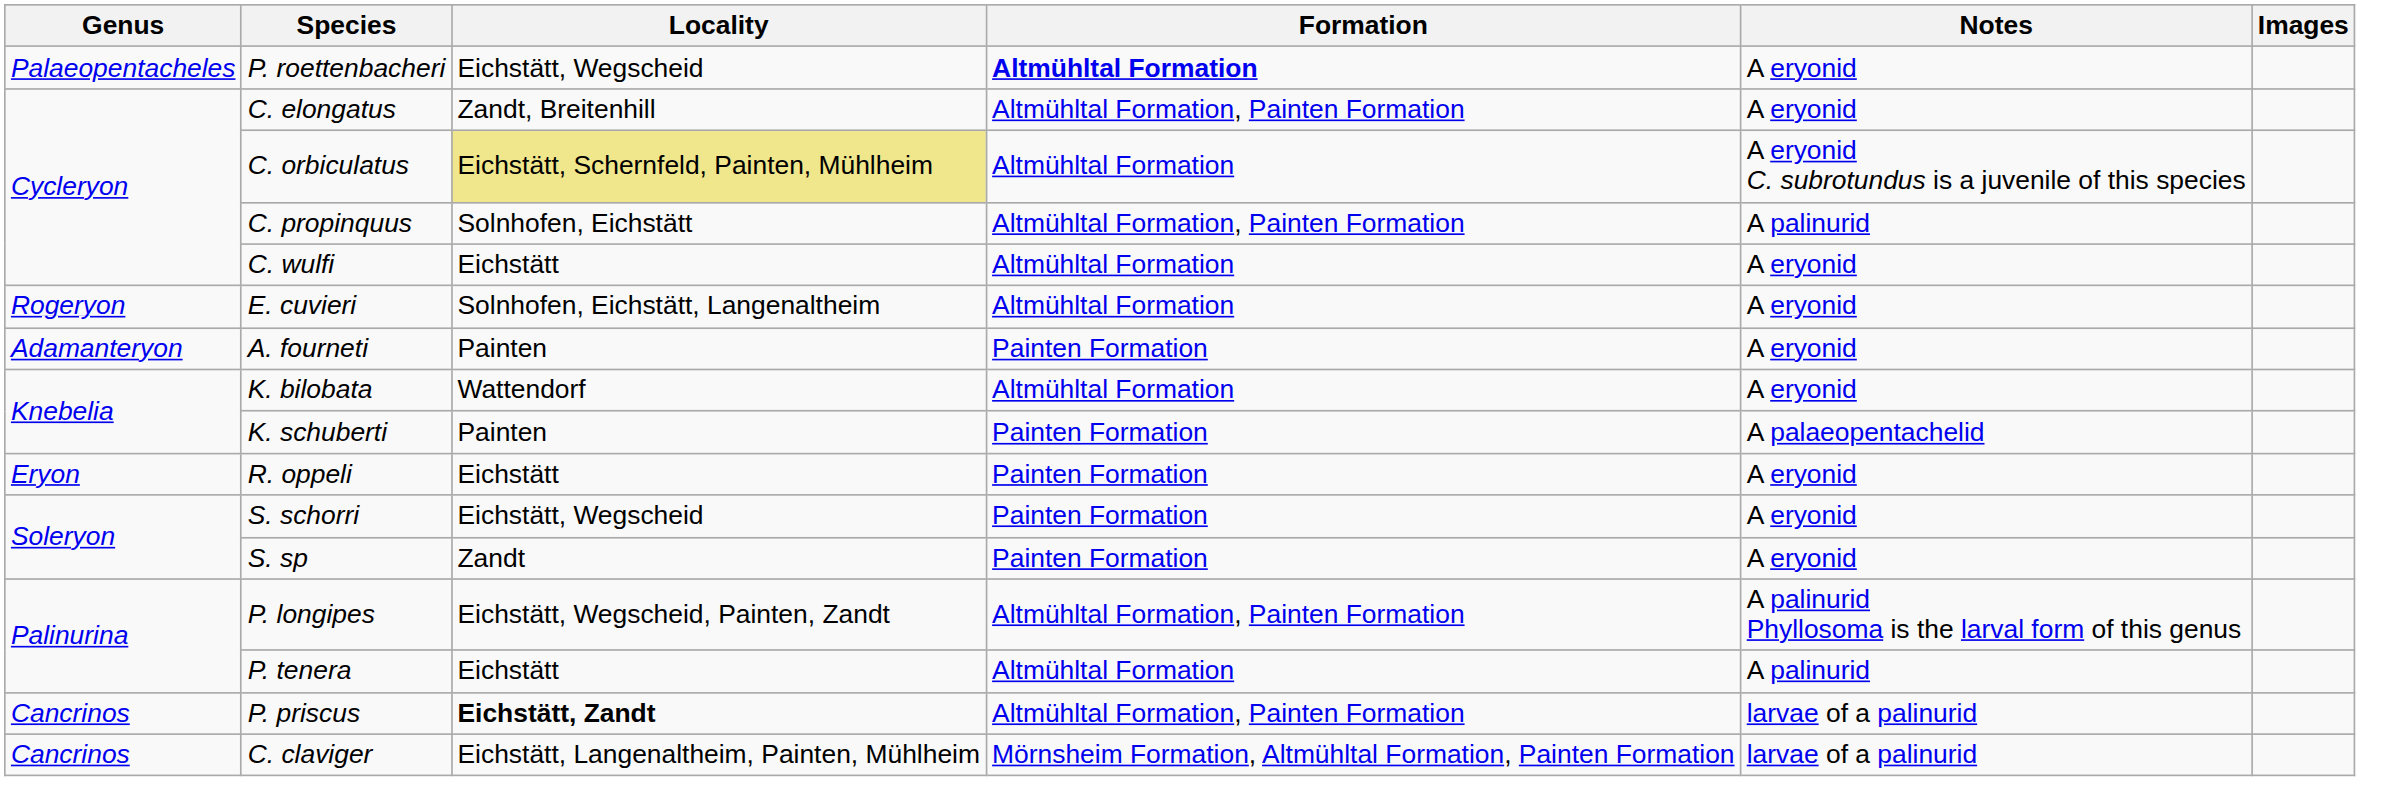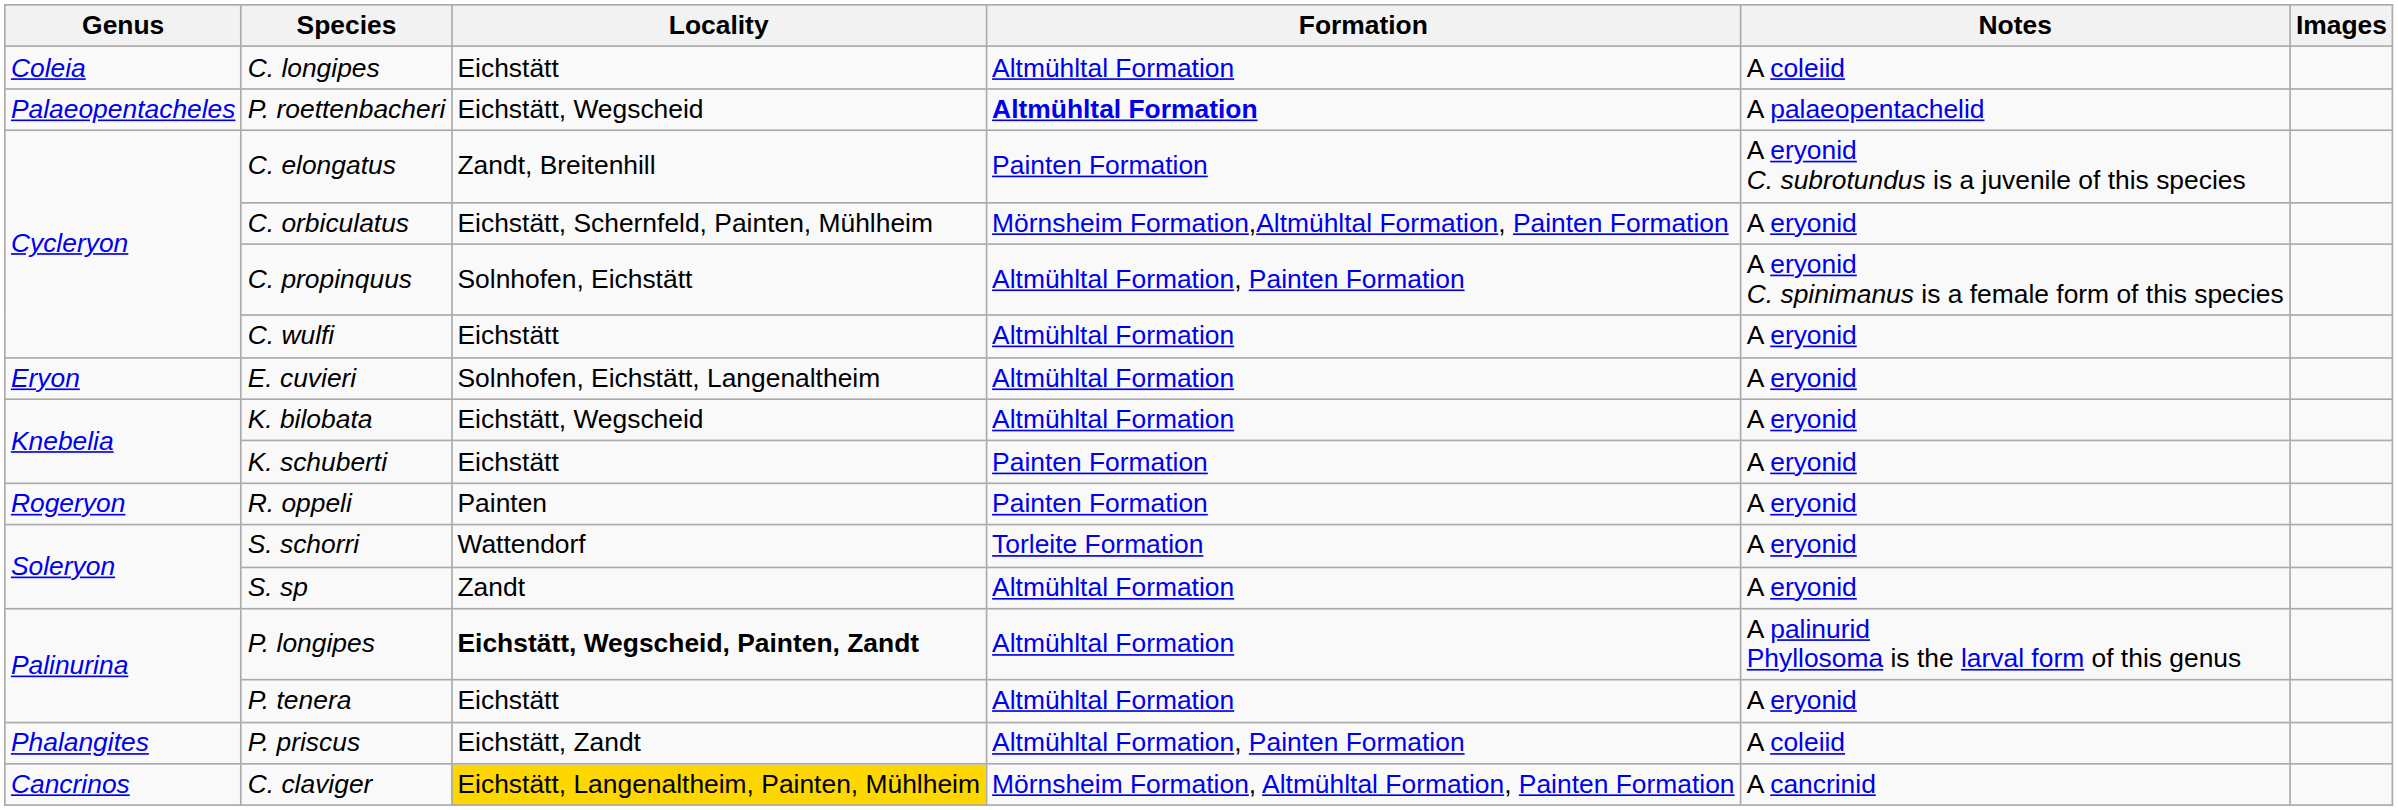 <table class="wikitable">
 <tr>
 <th>Genus</th>
 <th>Species</th>
 <th>Locality</th>
 <th>Formation</th>
 <th>Notes</th>
 <th>Images</th>
 </tr>
 <tr>
+<td><em><a href='#'>Coleia</a></em></td>
+<td><em>C. longipes</em></td>
+<td>Eichstätt</td>
+<td><a href='#'>Altmühltal Formation</a></td>
+<td>A <a href='#'>coleiid</a></td>
+<td></td>
+</tr>
+<tr>
 <td><em><a href='#'>Palaeopentacheles</a></em></td>
 <td><em>P. roettenbacheri</em></td>
 <td>Eichstätt, Wegscheid</td>
 <td><strong><a href='#'>Altmühltal Formation</a></strong></td>
-<td>A <a href='#'>eryonid</a></td>
+<td>A <a href='#'>palaeopentachelid</a></td>
 <td></td>
 </tr>
 <tr>
 <td rowspan="4"><em><a href='#'>Cycleryon</a></em></td>
 <td><em>C. elongatus</em></td>
 <td>Zandt, Breitenhill</td>
-<td><a href='#'>Altmühltal Formation</a>, <a href='#'>Painten Formation</a></td>
-<td>A <a href='#'>eryonid</a></td>
+<td><a href='#'>Painten Formation</a></td>
+<td>A <a href='#'>eryonid</a><br><em>C. subrotundus</em> is a juvenile of this species</td>
 <td></td>
 </tr>
 <tr>
 <td><em>C. orbiculatus</em></td>
-<td style="background: khaki;">Eichstätt, Schernfeld, Painten, Mühlheim</td>
-<td><a href='#'>Altmühltal Formation</a></td>
-<td>A <a href='#'>eryonid</a><br><em>C. subrotundus</em> is a juvenile of this species</td>
+<td>Eichstätt, Schernfeld, Painten, Mühlheim</td>
+<td><a href='#'>Mörnsheim Formation</a>,<a href='#'>Altmühltal Formation</a>, <a href='#'>Painten Formation</a></td>
+<td>A <a href='#'>eryonid</a></td>
 <td></td>
 </tr>
 <tr>
 <td><em>C. propinquus</em></td>
 <td>Solnhofen, Eichstätt</td>
 <td><a href='#'>Altmühltal Formation</a>, <a href='#'>Painten Formation</a></td>
-<td>A <a href='#'>palinurid</a></td>
+<td>A <a href='#'>eryonid</a><br><em>C. spinimanus</em> is a female form of this species</td>
 <td></td>
 </tr>
 <tr>
 <td><em>C. wulfi</em></td>
 <td>Eichstätt</td>
 <td><a href='#'>Altmühltal Formation</a></td>
 <td>A <a href='#'>eryonid</a></td>
 <td></td>
 </tr>
 <tr>
-<td><em><a href='#'>Rogeryon</a></em></td>
+<td><em><a href='#'>Eryon</a></em></td>
 <td><em>E. cuvieri</em></td>
 <td>Solnhofen, Eichstätt, Langenaltheim</td>
 <td><a href='#'>Altmühltal Formation</a></td>
 <td>A <a href='#'>eryonid</a></td>
 <td></td>
 </tr>
 <tr>
-<td><em><a href='#'>Adamanteryon</a></em></td>
-<td><em>A. fourneti</em></td>
-<td>Painten</td>
-<td><a href='#'>Painten Formation</a></td>
-<td>A <a href='#'>eryonid</a></td>
-<td></td>
-</tr>
-<tr>
 <td rowspan="2"><em><a href='#'>Knebelia</a></em></td>
 <td><em>K. bilobata</em></td>
-<td>Wattendorf</td>
+<td>Eichstätt, Wegscheid</td>
 <td><a href='#'>Altmühltal Formation</a></td>
 <td>A <a href='#'>eryonid</a></td>
 <td></td>
 </tr>
 <tr>
 <td><em>K. schuberti</em></td>
-<td>Painten</td>
+<td>Eichstätt</td>
 <td><a href='#'>Painten Formation</a></td>
-<td>A <a href='#'>palaeopentachelid</a></td>
+<td>A <a href='#'>eryonid</a></td>
 <td></td>
 </tr>
 <tr>
-<td><em><a href='#'>Eryon</a></em></td>
+<td><em><a href='#'>Rogeryon</a></em></td>
 <td><em>R. oppeli</em></td>
-<td>Eichstätt</td>
+<td>Painten</td>
 <td><a href='#'>Painten Formation</a></td>
 <td>A <a href='#'>eryonid</a></td>
 <td></td>
 </tr>
 <tr>
 <td rowspan="2"><em><a href='#'>Soleryon</a></em></td>
 <td><em>S. schorri</em></td>
-<td>Eichstätt, Wegscheid</td>
-<td><a href='#'>Painten Formation</a></td>
+<td>Wattendorf</td>
+<td><a href='#'>Torleite Formation</a></td>
 <td>A <a href='#'>eryonid</a></td>
 <td></td>
 </tr>
 <tr>
 <td><em>S. sp</em></td>
 <td>Zandt</td>
-<td><a href='#'>Painten Formation</a></td>
+<td><a href='#'>Altmühltal Formation</a></td>
 <td>A <a href='#'>eryonid</a></td>
 <td></td>
 </tr>
 <tr>
 <td rowspan="2"><em><a href='#'>Palinurina</a></em></td>
 <td><em>P. longipes</em></td>
-<td>Eichstätt, Wegscheid, Painten, Zandt</td>
-<td><a href='#'>Altmühltal Formation</a>, <a href='#'>Painten Formation</a></td>
+<td><strong>Eichstätt, Wegscheid, Painten, Zandt</strong></td>
+<td><a href='#'>Altmühltal Formation</a></td>
 <td>A <a href='#'>palinurid</a><br><a href='#'>Phyllosoma</a> is the <a href='#'>larval form</a> of this genus</td>
 <td></td>
 </tr>
 <tr>
 <td><em>P. tenera</em></td>
 <td>Eichstätt</td>
 <td><a href='#'>Altmühltal Formation</a></td>
-<td>A <a href='#'>palinurid</a></td>
+<td>A <a href='#'>eryonid</a></td>
 <td></td>
 </tr>
 <tr>
-<td><em><a href='#'>Cancrinos</a></em></td>
+<td><em><a href='#'>Phalangites</a></em></td>
 <td><em>P. priscus</em></td>
-<td><strong>Eichstätt, Zandt</strong></td>
+<td>Eichstätt, Zandt</td>
 <td><a href='#'>Altmühltal Formation</a>, <a href='#'>Painten Formation</a></td>
-<td><a href='#'>larvae</a> of a <a href='#'>palinurid</a></td>
+<td>A <a href='#'>coleiid</a></td>
 <td></td>
 </tr>
 <tr>
 <td><em><a href='#'>Cancrinos</a></em></td>
 <td><em>C. claviger</em></td>
-<td>Eichstätt, Langenaltheim, Painten, Mühlheim</td>
+<td style="background: gold;">Eichstätt, Langenaltheim, Painten, Mühlheim</td>
 <td><a href='#'>Mörnsheim Formation</a>, <a href='#'>Altmühltal Formation</a>, <a href='#'>Painten Formation</a></td>
-<td><a href='#'>larvae</a> of a <a href='#'>palinurid</a></td>
+<td>A <a href='#'>cancrinid</a></td>
 <td></td>
 </tr>
 </table>
